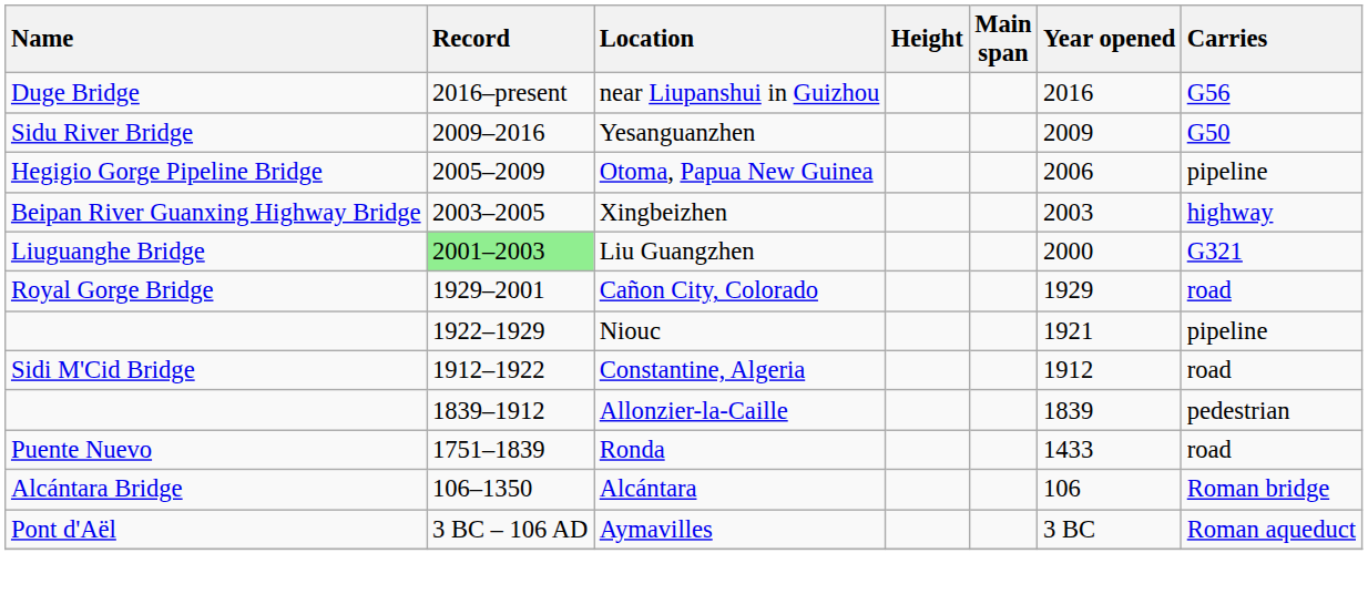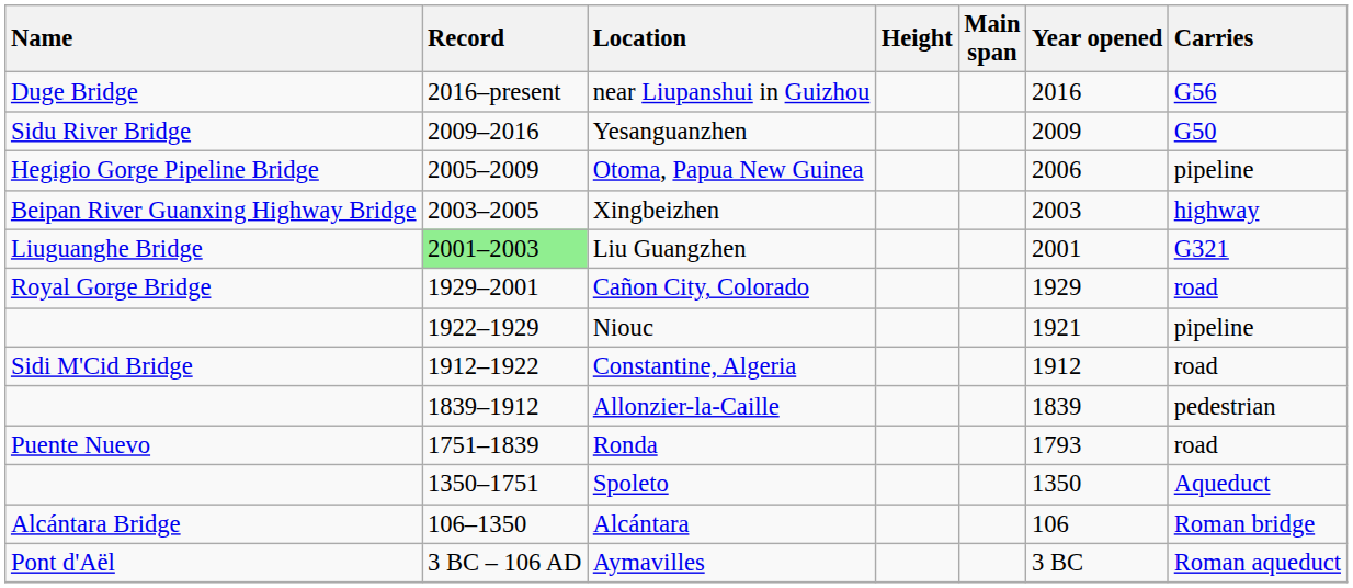 <table class="wikitable sortable">
 <tr style="background:#efefef;">
 <th style="text-align:left;">Name</th>
 <th style="text-align:left;">Record</th>
 <th style="text-align:left;">Location</th>
 <th style="text-align:center;" data-sort-type="number">Height</th>
 <th style="text-align:center;" data-sort-type="number">Main<br>span</th>
 <th style="text-align:center;" data-sort-type="number">Year opened</th>
 <th style="text-align:left;">Carries</th>
 </tr>
 <tr>
 <td><a href='#'>Duge Bridge</a></td>
 <td>2016–present</td>
 <td> near <a href='#'>Liupanshui</a> in <a href='#'>Guizhou</a></td>
 <td></td>
 <td></td>
 <td>2016</td>
 <td><a href='#'>G56</a></td>
 </tr>
 <tr>
 <td><a href='#'>Sidu River Bridge</a></td>
 <td>2009–2016</td>
 <td> Yesanguanzhen</td>
 <td></td>
 <td></td>
 <td>2009</td>
 <td><a href='#'>G50</a></td>
 </tr>
 <tr>
 <td><a href='#'>Hegigio Gorge Pipeline Bridge</a></td>
 <td>2005–2009</td>
 <td> <a href='#'>Otoma</a>, <a href='#'>Papua New Guinea</a></td>
 <td></td>
 <td></td>
 <td>2006</td>
 <td>pipeline</td>
 </tr>
 <tr>
 <td><a href='#'>Beipan River Guanxing Highway Bridge</a></td>
 <td>2003–2005</td>
 <td> Xingbeizhen</td>
 <td></td>
 <td></td>
 <td>2003</td>
 <td><a href='#'>highway</a></td>
 </tr>
 <tr>
 <td><a href='#'>Liuguanghe Bridge</a></td>
 <td style="background: lightgreen;">2001–2003</td>
 <td> Liu Guangzhen</td>
 <td></td>
 <td></td>
-<td>2000</td>
+<td>2001</td>
 <td><a href='#'>G321</a></td>
 </tr>
 <tr>
 <td><a href='#'>Royal Gorge Bridge</a></td>
 <td>1929–2001</td>
 <td> <a href='#'>Cañon City, Colorado</a></td>
 <td></td>
 <td></td>
 <td>1929</td>
 <td><a href='#'>road</a></td>
 </tr>
 <tr>
 <td></td>
 <td>1922–1929</td>
 <td> Niouc</td>
 <td></td>
 <td></td>
 <td>1921</td>
 <td>pipeline</td>
 </tr>
 <tr>
 <td><a href='#'>Sidi M'Cid Bridge</a></td>
 <td>1912–1922</td>
 <td> <a href='#'>Constantine, Algeria</a></td>
 <td></td>
 <td></td>
 <td>1912</td>
 <td>road</td>
 </tr>
 <tr>
 <td></td>
 <td>1839–1912</td>
 <td> <a href='#'>Allonzier-la-Caille</a></td>
 <td></td>
 <td></td>
 <td>1839</td>
 <td>pedestrian</td>
 </tr>
 <tr>
 <td><a href='#'>Puente Nuevo</a></td>
 <td>1751–1839</td>
 <td> <a href='#'>Ronda</a></td>
 <td></td>
 <td></td>
-<td>1433</td>
+<td>1793</td>
 <td>road</td>
+</tr>
+<tr>
+<td></td>
+<td>1350–1751</td>
+<td> <a href='#'>Spoleto</a></td>
+<td></td>
+<td></td>
+<td>1350</td>
+<td><a href='#'>Aqueduct</a></td>
 </tr>
 <tr>
 <td><a href='#'>Alcántara Bridge</a></td>
 <td>106–1350</td>
 <td> <a href='#'>Alcántara</a></td>
 <td></td>
 <td></td>
 <td>106</td>
 <td><a href='#'>Roman bridge</a></td>
 </tr>
 <tr>
 <td><a href='#'>Pont d'Aël</a></td>
 <td>3 BC – 106 AD</td>
 <td> <a href='#'>Aymavilles</a></td>
 <td></td>
 <td></td>
 <td>3 BC</td>
 <td><a href='#'>Roman aqueduct</a></td>
 </tr>
 <tr>
 </tr>
 </table>
